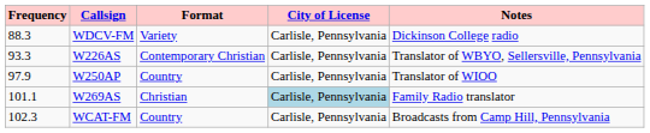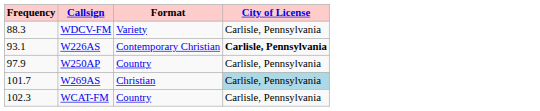 <table class="wikitable">
 <tr>
 <th style="background:#fcc;">Frequency</th>
 <th style="background:#fcc;"><a href='#'>Callsign</a></th>
 <th style="background:#fcc;">Format</th>
 <th style="background:#fcc;"><a href='#'>City of License</a></th>
-<th style="background:#fcc;">Notes</th>
 </tr>
 <tr>
 <td>88.3</td>
 <td><a href='#'>WDCV-FM</a></td>
 <td><a href='#'>Variety</a></td>
 <td>Carlisle, Pennsylvania</td>
-<td><a href='#'>Dickinson College</a> <a href='#'>radio</a></td>
 </tr>
 <tr>
-<td>93.3</td>
+<td>93.1</td>
 <td><a href='#'>W226AS</a></td>
 <td><a href='#'>Contemporary Christian</a></td>
-<td>Carlisle, Pennsylvania</td>
-<td>Translator of <a href='#'>WBYO</a>, <a href='#'>Sellersville, Pennsylvania</a></td>
+<td><strong>Carlisle, Pennsylvania</strong></td>
 </tr>
 <tr>
 <td>97.9</td>
 <td><a href='#'>W250AP</a></td>
 <td><a href='#'>Country</a></td>
 <td>Carlisle, Pennsylvania</td>
-<td>Translator of <a href='#'>WIOO</a></td>
 </tr>
 <tr>
-<td>101.1</td>
+<td>101.7</td>
 <td><a href='#'>W269AS</a></td>
 <td><a href='#'>Christian</a></td>
 <td style="background: lightblue;">Carlisle, Pennsylvania</td>
-<td><a href='#'>Family Radio</a> translator</td>
 </tr>
 <tr>
 <td>102.3</td>
 <td><a href='#'>WCAT-FM</a></td>
 <td><a href='#'>Country</a></td>
 <td>Carlisle, Pennsylvania</td>
-<td>Broadcasts from <a href='#'>Camp Hill, Pennsylvania</a></td>
 </tr>
 </table>
